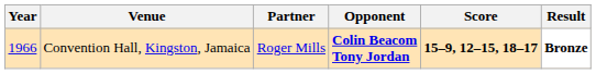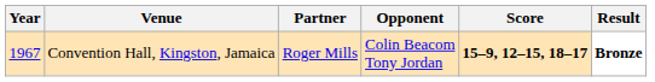 <table class="sortable wikitable" style="font-size: 90%;">
 <tr>
 <th>Year</th>
 <th>Venue</th>
 <th>Partner</th>
 <th>Opponent</th>
 <th>Score</th>
 <th>Result</th>
 </tr>
 <tr style="background:#FFE4B5">
-<td align="center"><a href='#'>1966</a></td>
+<td align="center"><a href='#'>1967</a></td>
 <td align="left">Convention Hall, <a href='#'>Kingston</a>, Jamaica</td>
 <td align="left"> <a href='#'>Roger Mills</a></td>
-<td align="left"><strong> <a href='#'>Colin Beacom</a><br> <a href='#'>Tony Jordan</a></strong></td>
+<td align="left"> <a href='#'>Colin Beacom</a><br> <a href='#'>Tony Jordan</a></td>
 <td align="left"><strong>15–9, 12–15, 18–17</strong></td>
 <td style="text-align:left; background: white"> <strong>Bronze</strong></td>
 </tr>
 </table>
